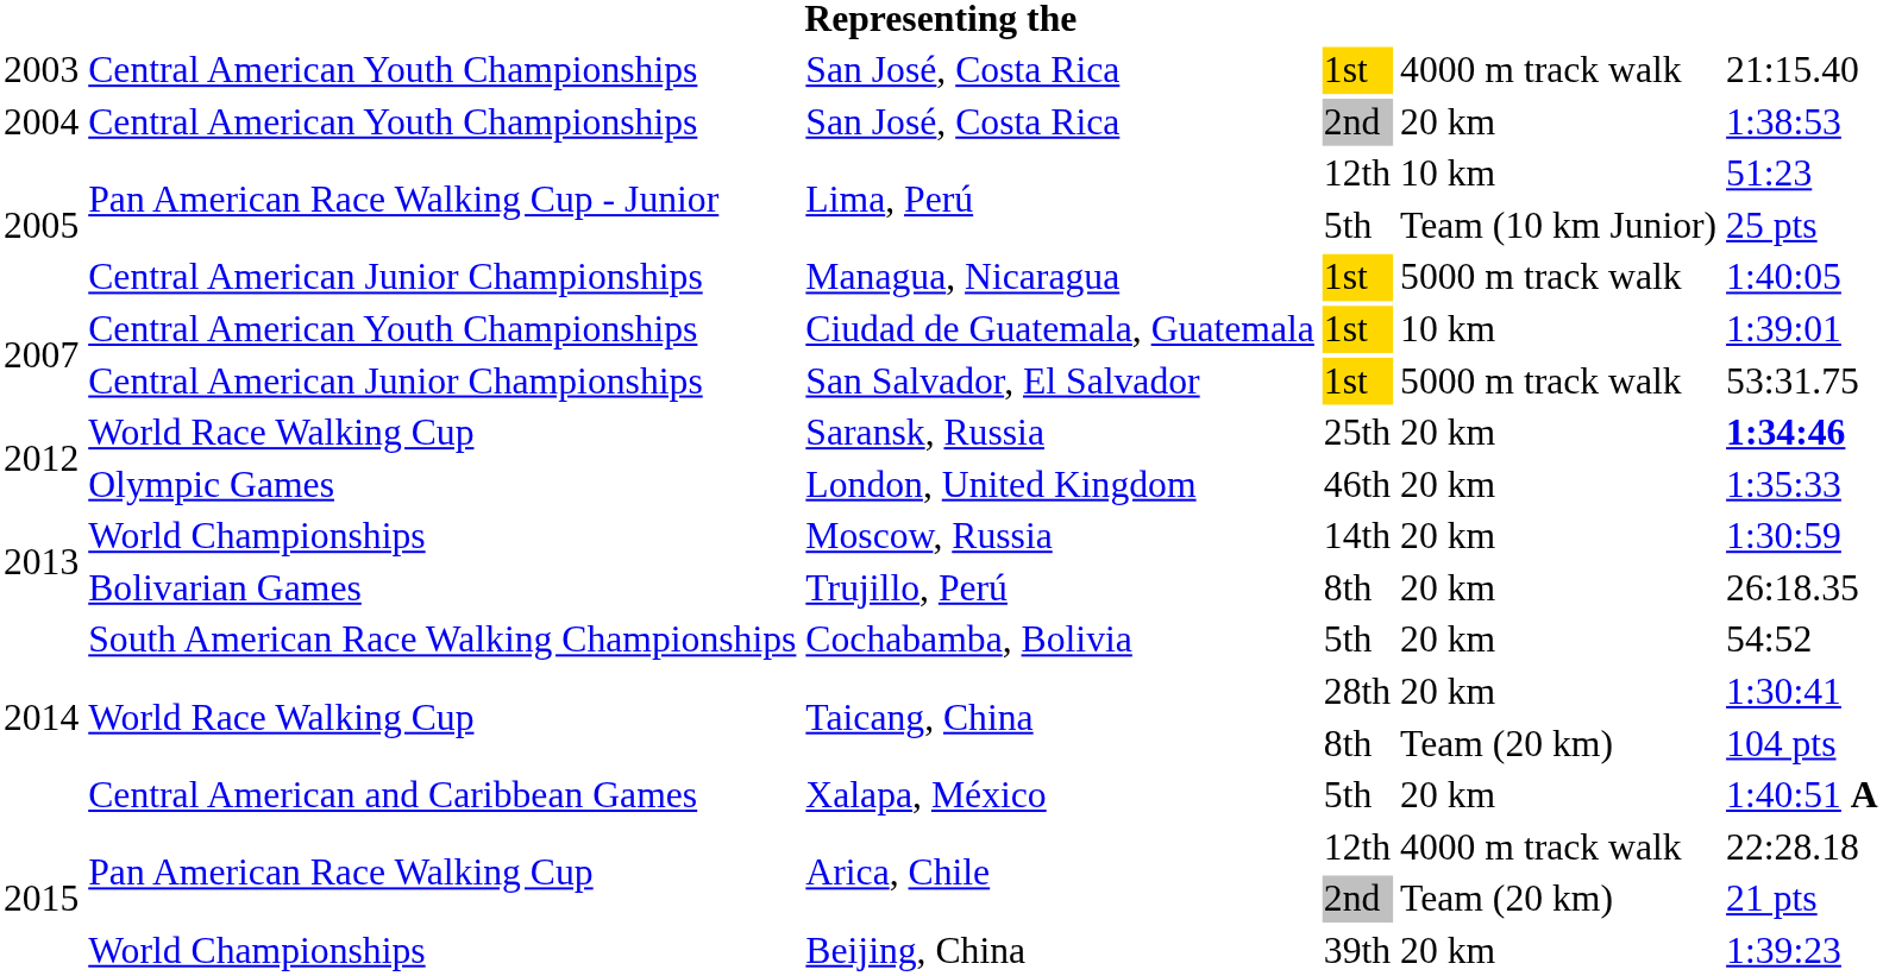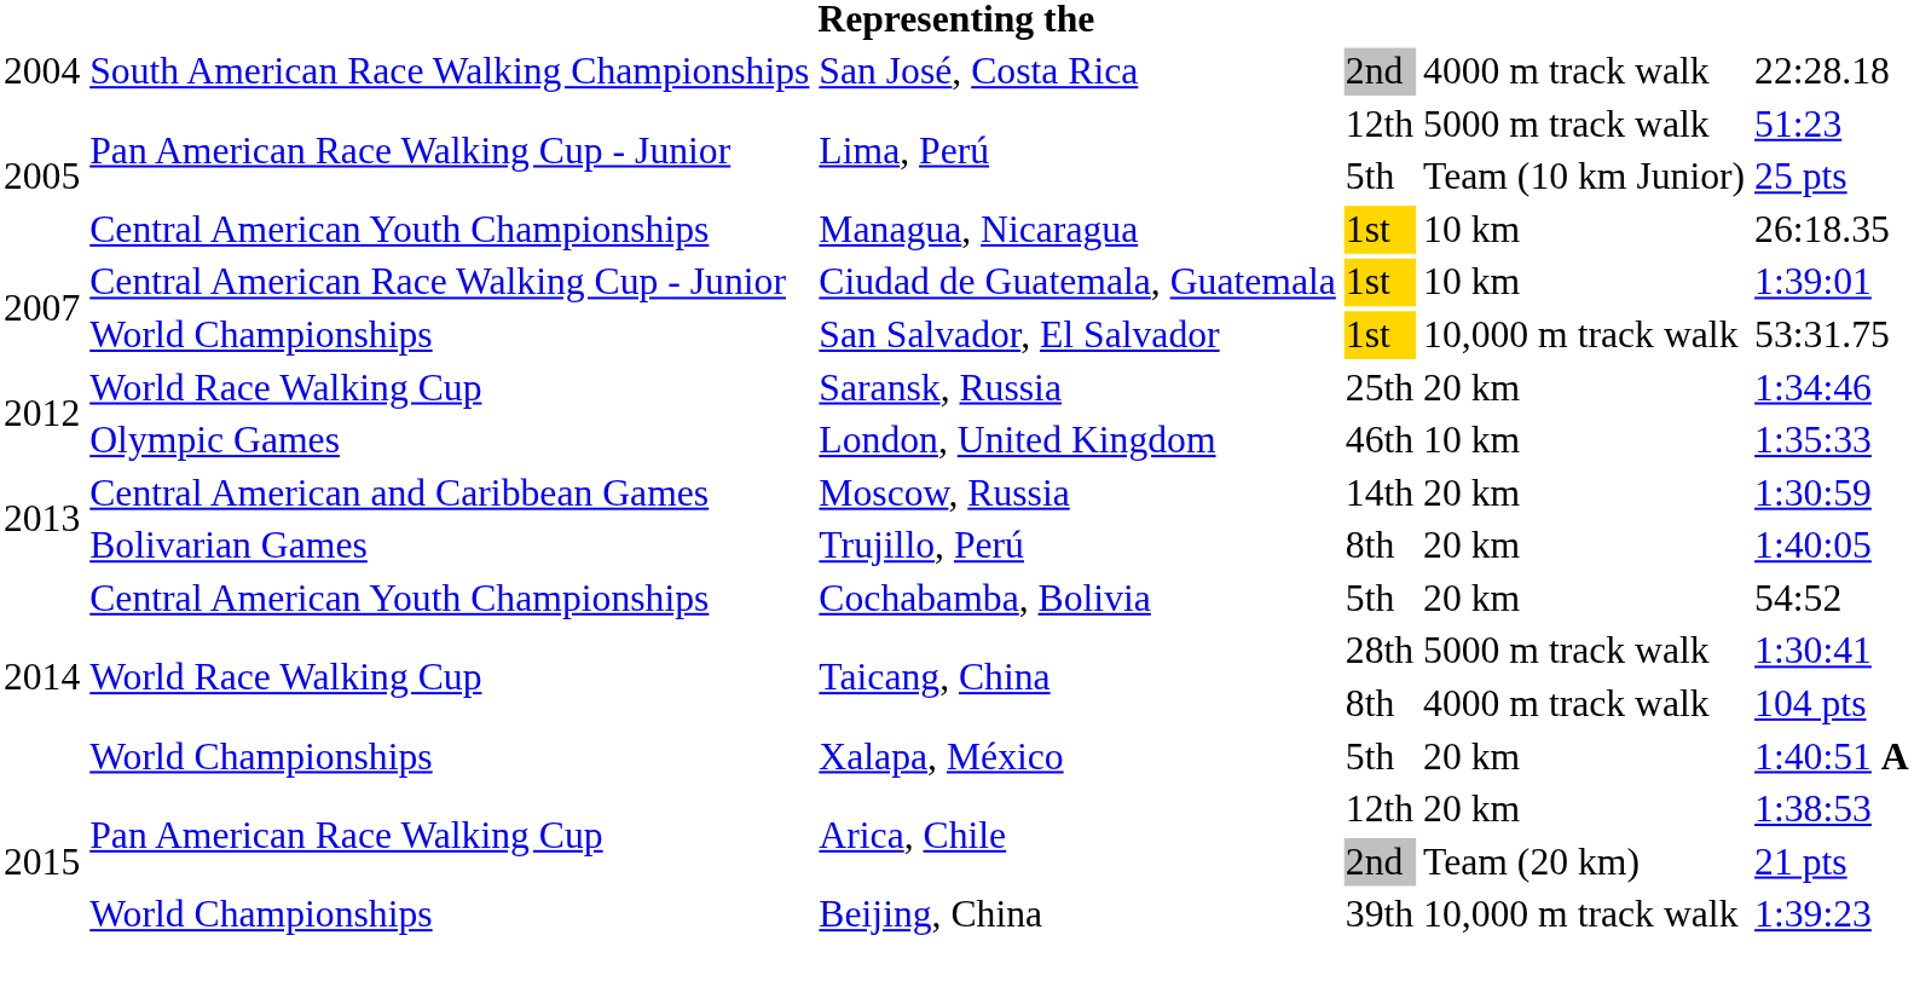 <table>
 <tr>
 <th colspan="6">Representing the </th>
 </tr>
 <tr>
-<td>2003</td>
-<td><a href='#'>Central American Youth Championships</a></td>
-<td><a href='#'>San José</a>, <a href='#'>Costa Rica</a></td>
-<td bgcolor=gold>1st</td>
-<td>4000 m track walk</td>
-<td>21:15.40</td>
-</tr>
-<tr>
 <td>2004</td>
-<td><a href='#'>Central American Youth Championships</a></td>
+<td><a href='#'>South American Race Walking Championships</a></td>
 <td><a href='#'>San José</a>, <a href='#'>Costa Rica</a></td>
 <td bgcolor=silver>2nd</td>
-<td>20 km</td>
-<td><a href='#'>1:38:53</a></td>
+<td>4000 m track walk</td>
+<td>22:28.18</td>
 </tr>
 <tr>
 <td rowspan=3>2005</td>
 <td rowspan=2><a href='#'>Pan American Race Walking Cup - Junior</a></td>
 <td rowspan=2><a href='#'>Lima</a>, <a href='#'>Perú</a></td>
 <td>12th</td>
-<td>10 km</td>
+<td>5000 m track walk</td>
 <td><a href='#'>51:23</a></td>
 </tr>
 <tr>
 <td>5th</td>
 <td>Team (10 km Junior)</td>
 <td><a href='#'>25 pts</a></td>
 </tr>
 <tr>
-<td><a href='#'>Central American Junior Championships</a></td>
+<td><a href='#'>Central American Youth Championships</a></td>
 <td><a href='#'>Managua</a>, <a href='#'>Nicaragua</a></td>
 <td bgcolor=gold>1st</td>
-<td>5000 m track walk</td>
-<td><a href='#'>1:40:05</a></td>
+<td>10 km</td>
+<td>26:18.35</td>
 </tr>
 <tr>
 <td rowspan=2>2007</td>
-<td><a href='#'>Central American Youth Championships</a></td>
+<td><a href='#'>Central American Race Walking Cup - Junior</a></td>
 <td><a href='#'>Ciudad de Guatemala</a>, <a href='#'>Guatemala</a></td>
 <td bgcolor=gold>1st</td>
 <td>10 km</td>
 <td><a href='#'>1:39:01</a></td>
 </tr>
 <tr>
-<td><a href='#'>Central American Junior Championships</a></td>
+<td><a href='#'>World Championships</a></td>
 <td><a href='#'>San Salvador</a>, <a href='#'>El Salvador</a></td>
 <td bgcolor=gold>1st</td>
-<td>5000 m track walk</td>
+<td>10,000 m track walk</td>
 <td>53:31.75</td>
 </tr>
 <tr>
 <td rowspan=2>2012</td>
 <td><a href='#'>World Race Walking Cup</a></td>
 <td><a href='#'>Saransk</a>, <a href='#'>Russia</a></td>
 <td>25th</td>
 <td>20 km</td>
-<td><strong><a href='#'>1:34:46</a></strong></td>
+<td><a href='#'>1:34:46</a></td>
 </tr>
 <tr>
 <td><a href='#'>Olympic Games</a></td>
 <td><a href='#'>London</a>, <a href='#'>United Kingdom</a></td>
 <td>46th</td>
-<td>20 km</td>
+<td>10 km</td>
 <td><a href='#'>1:35:33</a></td>
 </tr>
 <tr>
 <td rowspan=2>2013</td>
-<td><a href='#'>World Championships</a></td>
+<td><a href='#'>Central American and Caribbean Games</a></td>
 <td><a href='#'>Moscow</a>, <a href='#'>Russia</a></td>
 <td>14th</td>
 <td>20 km</td>
 <td><a href='#'>1:30:59</a></td>
 </tr>
 <tr>
 <td><a href='#'>Bolivarian Games</a></td>
 <td><a href='#'>Trujillo</a>, <a href='#'>Perú</a></td>
 <td>8th</td>
 <td>20 km</td>
-<td>26:18.35</td>
+<td><a href='#'>1:40:05</a></td>
 </tr>
 <tr>
 <td rowspan=4>2014</td>
-<td><a href='#'>South American Race Walking Championships</a></td>
+<td><a href='#'>Central American Youth Championships</a></td>
 <td><a href='#'>Cochabamba</a>, <a href='#'>Bolivia</a></td>
 <td>5th</td>
 <td>20 km</td>
 <td>54:52</td>
 </tr>
 <tr>
 <td rowspan=2><a href='#'>World Race Walking Cup</a></td>
 <td rowspan=2><a href='#'>Taicang</a>, <a href='#'>China</a></td>
 <td>28th</td>
-<td>20 km</td>
+<td>5000 m track walk</td>
 <td><a href='#'>1:30:41</a></td>
 </tr>
 <tr>
 <td>8th</td>
-<td>Team (20 km)</td>
+<td>4000 m track walk</td>
 <td><a href='#'>104 pts</a></td>
 </tr>
 <tr>
-<td><a href='#'>Central American and Caribbean Games</a></td>
+<td><a href='#'>World Championships</a></td>
 <td><a href='#'>Xalapa</a>, <a href='#'>México</a></td>
 <td>5th</td>
 <td>20 km</td>
 <td><a href='#'>1:40:51</a> <strong>A</strong></td>
 </tr>
 <tr>
 <td rowspan=3>2015</td>
 <td rowspan=2><a href='#'>Pan American Race Walking Cup</a></td>
 <td rowspan=2><a href='#'>Arica</a>, <a href='#'>Chile</a></td>
 <td>12th</td>
-<td>4000 m track walk</td>
-<td>22:28.18</td>
+<td>20 km</td>
+<td><a href='#'>1:38:53</a></td>
 </tr>
 <tr>
 <td bgcolor=silver>2nd</td>
 <td>Team (20 km)</td>
 <td><a href='#'>21 pts</a></td>
 </tr>
 <tr>
 <td><a href='#'>World Championships</a></td>
 <td><a href='#'>Beijing</a>, China</td>
 <td>39th</td>
-<td>20 km</td>
+<td>10,000 m track walk</td>
 <td><a href='#'>1:39:23</a></td>
 </tr>
 </table>
